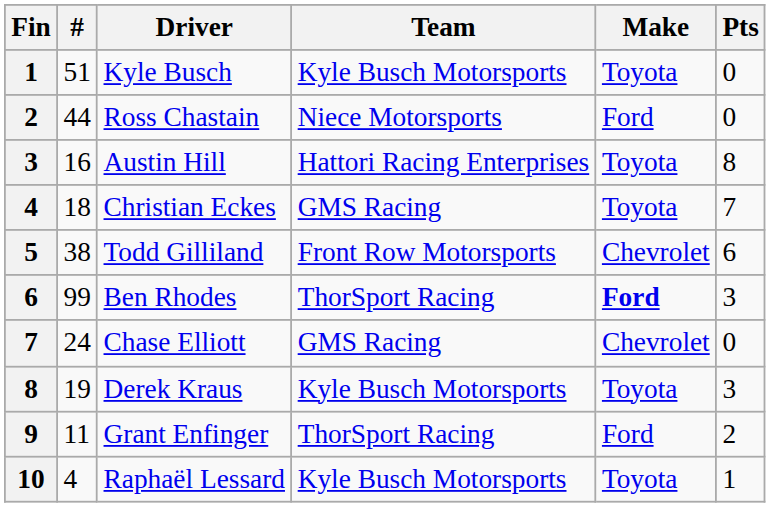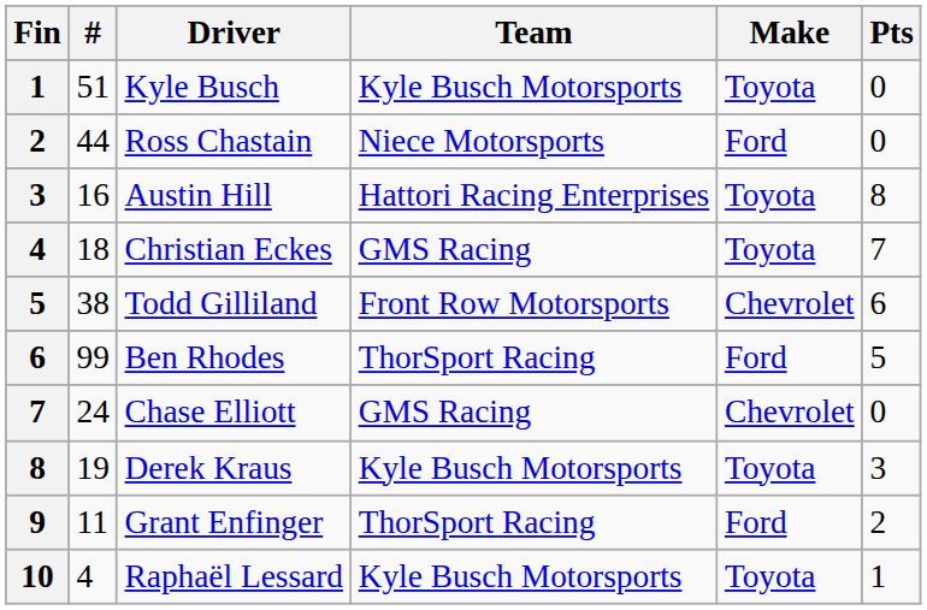 <table class="wikitable" style="font-size:95%">
 <tr>
 <th>Fin</th>
 <th>#</th>
 <th>Driver</th>
 <th>Team</th>
 <th>Make</th>
 <th>Pts</th>
 </tr>
 <tr>
 <th>1</th>
 <td>51</td>
 <td><a href='#'>Kyle Busch</a></td>
 <td><a href='#'>Kyle Busch Motorsports</a></td>
 <td><a href='#'>Toyota</a></td>
 <td>0</td>
 </tr>
 <tr>
 <th>2</th>
 <td>44</td>
 <td><a href='#'>Ross Chastain</a></td>
 <td><a href='#'>Niece Motorsports</a></td>
 <td><a href='#'>Ford</a></td>
 <td>0</td>
 </tr>
 <tr>
 <th>3</th>
 <td>16</td>
 <td><a href='#'>Austin Hill</a></td>
 <td><a href='#'>Hattori Racing Enterprises</a></td>
 <td><a href='#'>Toyota</a></td>
 <td>8</td>
 </tr>
 <tr>
 <th>4</th>
 <td>18</td>
 <td><a href='#'>Christian Eckes</a></td>
 <td><a href='#'>GMS Racing</a></td>
 <td><a href='#'>Toyota</a></td>
 <td>7</td>
 </tr>
 <tr>
 <th>5</th>
 <td>38</td>
 <td><a href='#'>Todd Gilliland</a></td>
 <td><a href='#'>Front Row Motorsports</a></td>
 <td><a href='#'>Chevrolet</a></td>
 <td>6</td>
 </tr>
 <tr>
 <th>6</th>
 <td>99</td>
 <td><a href='#'>Ben Rhodes</a></td>
 <td><a href='#'>ThorSport Racing</a></td>
-<td><strong><a href='#'>Ford</a></strong></td>
-<td>3</td>
+<td><a href='#'>Ford</a></td>
+<td>5</td>
 </tr>
 <tr>
 <th>7</th>
 <td>24</td>
 <td><a href='#'>Chase Elliott</a></td>
 <td><a href='#'>GMS Racing</a></td>
 <td><a href='#'>Chevrolet</a></td>
 <td>0</td>
 </tr>
 <tr>
 <th>8</th>
 <td>19</td>
 <td><a href='#'>Derek Kraus</a></td>
 <td><a href='#'>Kyle Busch Motorsports</a></td>
 <td><a href='#'>Toyota</a></td>
 <td>3</td>
 </tr>
 <tr>
 <th>9</th>
 <td>11</td>
 <td><a href='#'>Grant Enfinger</a></td>
 <td><a href='#'>ThorSport Racing</a></td>
 <td><a href='#'>Ford</a></td>
 <td>2</td>
 </tr>
 <tr>
 <th>10</th>
 <td>4</td>
 <td><a href='#'>Raphaël Lessard</a></td>
 <td><a href='#'>Kyle Busch Motorsports</a></td>
 <td><a href='#'>Toyota</a></td>
 <td>1</td>
 </tr>
 </table>
